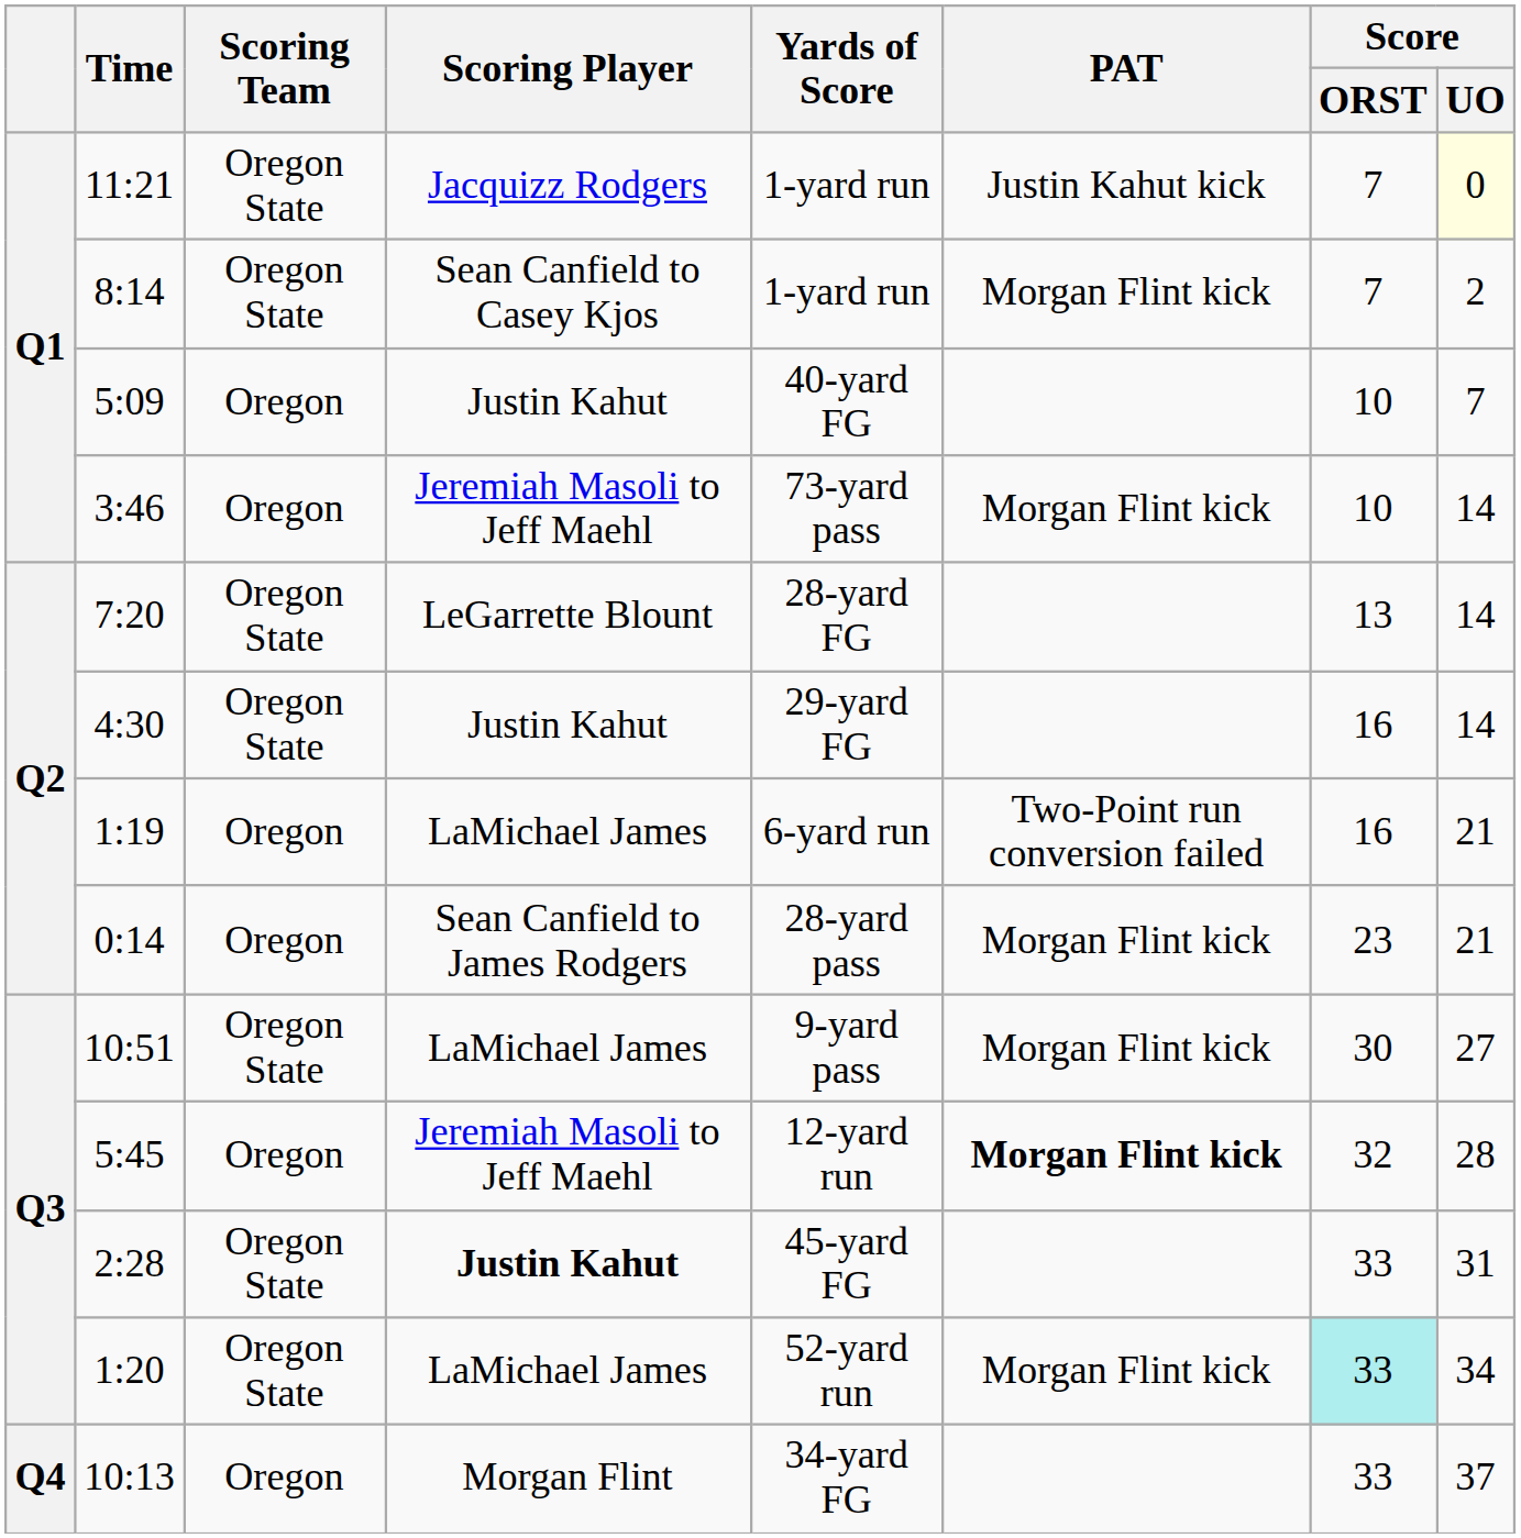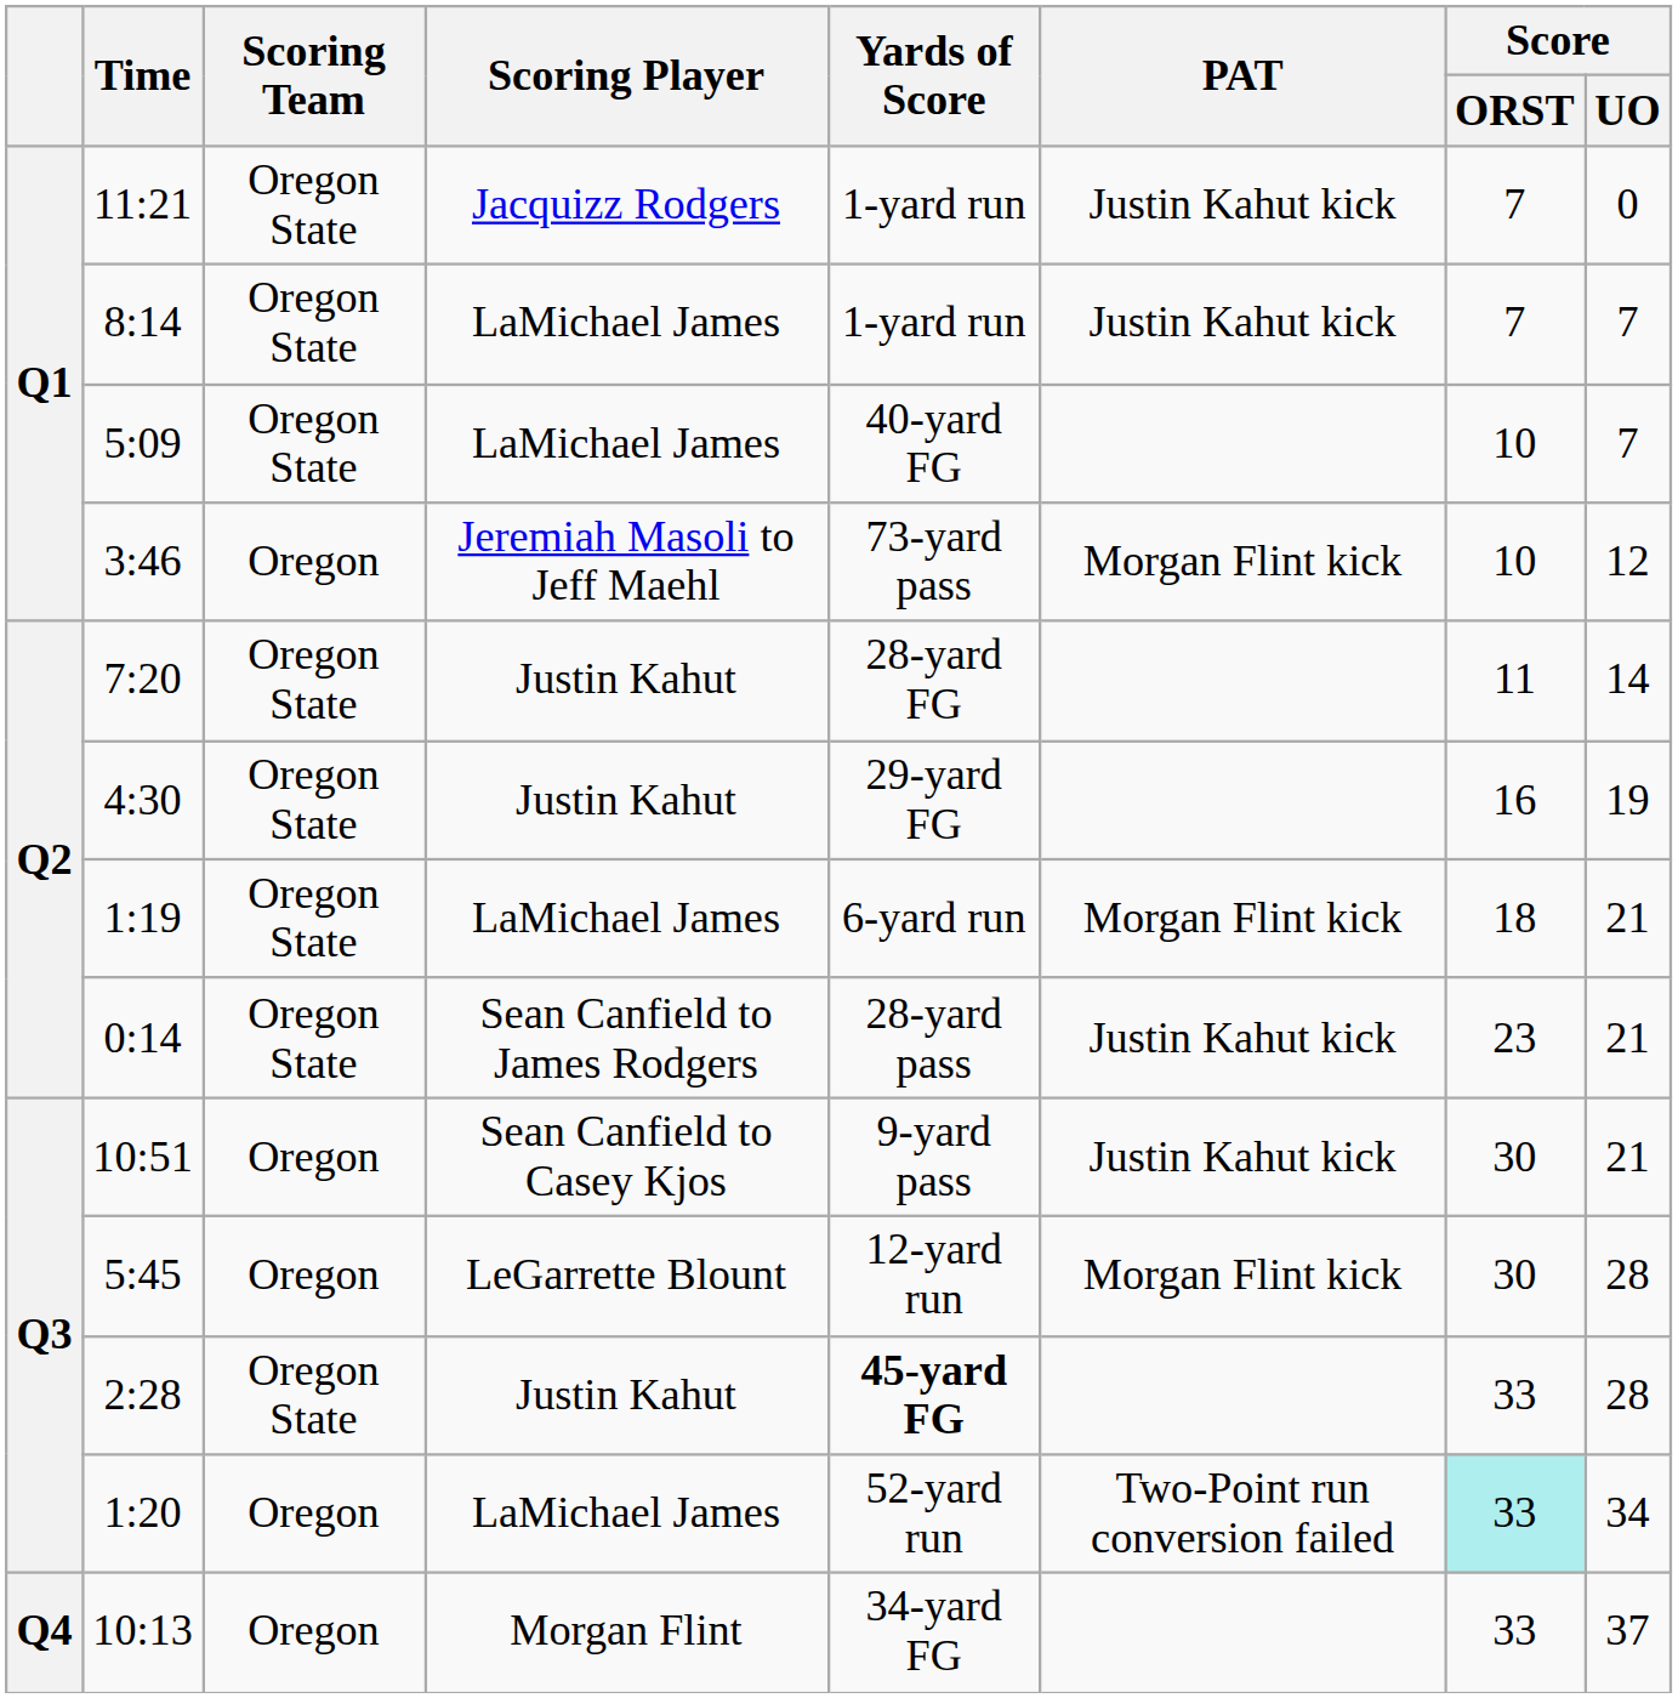 <table class="wikitable" | align="center">
 <tr>
 <th rowspan="2"></th>
 <th rowspan="2">Time</th>
 <th rowspan="2">Scoring Team</th>
 <th rowspan="2">Scoring Player</th>
 <th rowspan="2">Yards of Score</th>
 <th rowspan="2">PAT</th>
 <th colspan="2">Score</th>
 </tr>
 <tr>
 <th align="center">ORST</th>
 <th align="center">UO</th>
 </tr>
 <tr>
 <th rowspan="4">Q1</th>
 <td align="center">11:21</td>
 <td align="center">Oregon State</td>
 <td align="center"><a href='#'>Jacquizz Rodgers</a></td>
 <td align="center">1-yard run</td>
 <td align="center">Justin Kahut kick</td>
 <td align="center">7</td>
-<td align="center" style="background: lightyellow;">0</td>
+<td align="center">0</td>
 </tr>
 <tr>
 <td align="center">8:14</td>
 <td align="center">Oregon State</td>
-<td align="center">Sean Canfield to Casey Kjos</td>
+<td align="center">LaMichael James</td>
 <td align="center">1-yard run</td>
-<td align="center">Morgan Flint kick</td>
+<td align="center">Justin Kahut kick</td>
 <td align="center">7</td>
-<td align="center">2</td>
+<td align="center">7</td>
 </tr>
 <tr>
 <td align="center">5:09</td>
-<td align="center">Oregon</td>
-<td align="center">Justin Kahut</td>
+<td align="center">Oregon State</td>
+<td align="center">LaMichael James</td>
 <td align="center">40-yard FG</td>
 <td></td>
 <td align="center">10</td>
 <td align="center">7</td>
 </tr>
 <tr>
 <td align="center">3:46</td>
 <td align="center">Oregon</td>
 <td align="center"><a href='#'>Jeremiah Masoli</a> to Jeff Maehl</td>
 <td align="center">73-yard pass</td>
 <td align="center">Morgan Flint kick</td>
 <td align="center">10</td>
-<td align="center">14</td>
+<td align="center">12</td>
 </tr>
 <tr>
 <th rowspan="4">Q2</th>
 <td align="center">7:20</td>
 <td align="center">Oregon State</td>
-<td align="center">LeGarrette Blount</td>
+<td align="center">Justin Kahut</td>
 <td align="center">28-yard FG</td>
 <td></td>
-<td align="center">13</td>
+<td align="center">11</td>
 <td align="center">14</td>
 </tr>
 <tr>
 <td align="center">4:30</td>
 <td align="center">Oregon State</td>
 <td align="center">Justin Kahut</td>
 <td align="center">29-yard FG</td>
 <td></td>
 <td align="center">16</td>
-<td align="center">14</td>
+<td align="center">19</td>
 </tr>
 <tr>
 <td align="center">1:19</td>
-<td align="center">Oregon</td>
+<td align="center">Oregon State</td>
 <td align="center">LaMichael James</td>
 <td align="center">6-yard run</td>
-<td align="center">Two-Point run conversion failed</td>
-<td align="center">16</td>
+<td align="center">Morgan Flint kick</td>
+<td align="center">18</td>
 <td align="center">21</td>
 </tr>
 <tr>
 <td align="center">0:14</td>
-<td align="center">Oregon</td>
+<td align="center">Oregon State</td>
 <td align="center">Sean Canfield to James Rodgers</td>
 <td align="center">28-yard pass</td>
-<td align="center">Morgan Flint kick</td>
+<td align="center">Justin Kahut kick</td>
 <td align="center">23</td>
 <td align="center">21</td>
 </tr>
 <tr>
 <th rowspan="4">Q3</th>
 <td align="center">10:51</td>
-<td align="center">Oregon State</td>
-<td align="center">LaMichael James</td>
+<td align="center">Oregon</td>
+<td align="center">Sean Canfield to Casey Kjos</td>
 <td align="center">9-yard pass</td>
-<td align="center">Morgan Flint kick</td>
+<td align="center">Justin Kahut kick</td>
 <td align="center">30</td>
-<td align="center">27</td>
+<td align="center">21</td>
 </tr>
 <tr>
 <td align="center">5:45</td>
 <td align="center">Oregon</td>
-<td align="center"><a href='#'>Jeremiah Masoli</a> to Jeff Maehl</td>
+<td align="center">LeGarrette Blount</td>
 <td align="center">12-yard run</td>
-<td align="center"><strong>Morgan Flint kick</strong></td>
-<td align="center">32</td>
+<td align="center">Morgan Flint kick</td>
+<td align="center">30</td>
 <td align="center">28</td>
 </tr>
 <tr>
 <td align="center">2:28</td>
 <td align="center">Oregon State</td>
-<td align="center"><strong>Justin Kahut</strong></td>
-<td align="center">45-yard FG</td>
+<td align="center">Justin Kahut</td>
+<td align="center"><strong>45-yard FG</strong></td>
 <td></td>
 <td align="center">33</td>
-<td align="center">31</td>
+<td align="center">28</td>
 </tr>
 <tr>
 <td align="center">1:20</td>
-<td align="center">Oregon State</td>
+<td align="center">Oregon</td>
 <td align="center">LaMichael James</td>
 <td align="center">52-yard run</td>
-<td align="center">Morgan Flint kick</td>
+<td align="center">Two-Point run conversion failed</td>
 <td align="center" style="background: paleturquoise;">33</td>
 <td align="center">34</td>
 </tr>
 <tr>
 <th rowspan="1">Q4</th>
 <td align="center">10:13</td>
 <td align="center">Oregon</td>
 <td align="center">Morgan Flint</td>
 <td align="center">34-yard FG</td>
 <td></td>
 <td align="center">33</td>
 <td align="center">37</td>
 </tr>
 </table>
